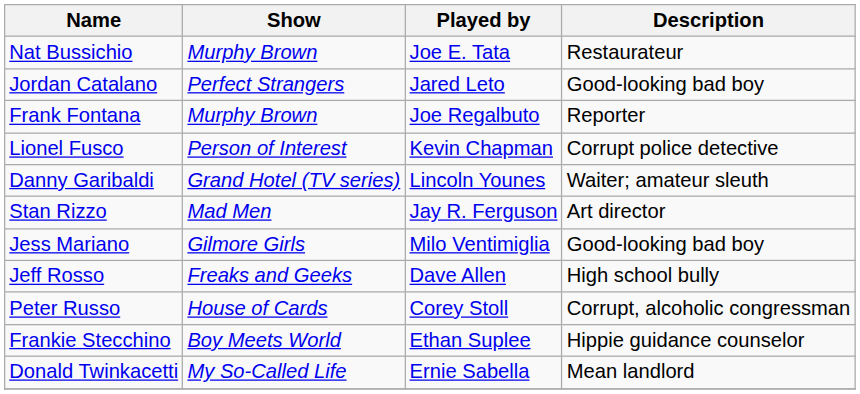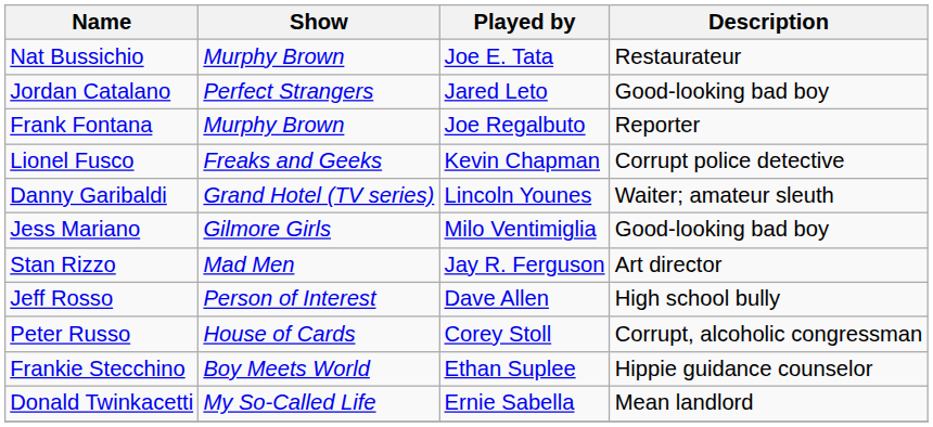 <table class="wikitable sortable">
 <tr>
 <th scope="col">Name</th>
 <th scope="col">Show</th>
 <th scope="col">Played by</th>
 <th scope="col">Description</th>
 </tr>
 <tr>
 <td data-sort-value="Bussichio, Nat"><a href='#'>Nat Bussichio</a></td>
 <td><em><a href='#'>Murphy Brown</a></em></td>
 <td data-sort-value="Tata, Joe E."><a href='#'>Joe E. Tata</a></td>
 <td>Restaurateur</td>
 </tr>
 <tr>
 <td data-sort-value="Catalano, Jordan"><a href='#'>Jordan Catalano</a></td>
 <td><em><a href='#'>Perfect Strangers</a></em></td>
 <td data-sort-value="Leto, Jared"><a href='#'>Jared Leto</a></td>
 <td>Good-looking bad boy</td>
 </tr>
 <tr>
 <td data-sort-value="Fontana, Frank"><a href='#'>Frank Fontana</a></td>
 <td><em><a href='#'>Murphy Brown</a></em></td>
 <td data-sort-value="Regalbuto, Joe"><a href='#'>Joe Regalbuto</a></td>
 <td>Reporter</td>
 </tr>
 <tr>
 <td data-sort-value="Fusco, Lionel"><a href='#'>Lionel Fusco</a></td>
-<td><em><a href='#'>Person of Interest</a></em></td>
+<td><em><a href='#'>Freaks and Geeks</a></em></td>
 <td data-sort-value="Chapman, Devin"><a href='#'>Kevin Chapman</a></td>
 <td>Corrupt police detective</td>
 </tr>
 <tr>
 <td data-sort-value="Garibaldi, Danny"><a href='#'>Danny Garibaldi</a></td>
 <td><em><a href='#'>Grand Hotel (TV series)</a></em></td>
 <td data-sort-value="Younes, Lincoln"><a href='#'>Lincoln Younes</a></td>
 <td>Waiter; amateur sleuth</td>
 </tr>
 <tr>
+<td data-sort-value="Mariano, Jess"><a href='#'>Jess Mariano</a></td>
+<td><em><a href='#'>Gilmore Girls</a></em></td>
+<td data-sort-value="Ventimiglia, Milo"><a href='#'>Milo Ventimiglia</a></td>
+<td>Good-looking bad boy</td>
+</tr>
+<tr>
 <td data-sort-value="Rizzo, Stan"><a href='#'>Stan Rizzo</a></td>
 <td><em><a href='#'>Mad Men</a></em></td>
 <td data-sort-value="Ferguson, Jay R."><a href='#'>Jay R. Ferguson</a></td>
 <td>Art director</td>
 </tr>
 <tr>
-<td data-sort-value="Mariano, Jess"><a href='#'>Jess Mariano</a></td>
-<td><em><a href='#'>Gilmore Girls</a></em></td>
-<td data-sort-value="Ventimiglia, Milo"><a href='#'>Milo Ventimiglia</a></td>
-<td>Good-looking bad boy</td>
-</tr>
-<tr>
 <td data-sort-value="Rosso, Jeff"><a href='#'>Jeff Rosso</a></td>
-<td><em><a href='#'>Freaks and Geeks</a></em></td>
+<td><em><a href='#'>Person of Interest</a></em></td>
 <td data-sort-value="Allen, Dave"><a href='#'>Dave Allen</a></td>
 <td>High school bully</td>
 </tr>
 <tr>
 <td data-sort-value="Russo, Peter"><a href='#'>Peter Russo</a></td>
 <td><em><a href='#'>House of Cards</a></em></td>
 <td data-sort-value="Stoll, Corey"><a href='#'>Corey Stoll</a></td>
 <td>Corrupt, alcoholic congressman</td>
 </tr>
 <tr>
 <td data-sort-value="Stecchino, Frankie"><a href='#'>Frankie Stecchino</a></td>
 <td><em><a href='#'>Boy Meets World</a></em></td>
 <td data-sort-value="Suplee, Ethan"><a href='#'>Ethan Suplee</a></td>
 <td>Hippie guidance counselor</td>
 </tr>
 <tr>
 <td data-sort-value="Twinkacetti, Donald"><a href='#'>Donald Twinkacetti</a></td>
 <td><em><a href='#'>My So-Called Life</a></em></td>
 <td data-sort-value="Sabella, Ernie"><a href='#'>Ernie Sabella</a></td>
 <td>Mean landlord</td>
 </tr>
 <tr>
 </tr>
 </table>
